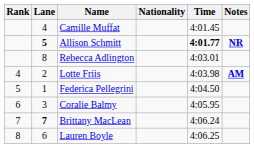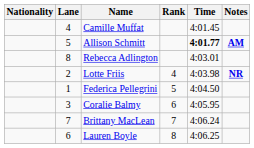 <table class="wikitable sortable" style="text-align:center">
 <tr>
-<th>Rank</th>
+<th>Nationality</th>
 <th>Lane</th>
 <th>Name</th>
-<th>Nationality</th>
+<th>Rank</th>
 <th>Time</th>
 <th>Notes</th>
 </tr>
 <tr>
-<td></td>
+<td align=left></td>
 <td>4</td>
 <td align=left><a href='#'>Camille Muffat</a></td>
-<td align=left></td>
+<td></td>
 <td>4:01.45</td>
 <td></td>
 </tr>
 <tr>
+<td align=left></td>
+<td>5</td>
+<td align=left><a href='#'>Allison Schmitt</a></td>
 <td></td>
-<td><strong>5</strong></td>
-<td align=left><a href='#'>Allison Schmitt</a></td>
-<td align=left></td>
 <td><strong>4:01.77</strong></td>
-<td><strong><a href='#'>NR</a></strong></td>
+<td><strong><a href='#'>AM</a></strong></td>
 </tr>
 <tr>
-<td></td>
+<td align=left></td>
 <td>8</td>
 <td align=left><a href='#'>Rebecca Adlington</a></td>
-<td align=left></td>
+<td></td>
 <td>4:03.01</td>
 <td></td>
 </tr>
 <tr>
-<td>4</td>
+<td align=left></td>
 <td>2</td>
 <td align=left><a href='#'>Lotte Friis</a></td>
-<td align=left></td>
+<td>4</td>
 <td>4:03.98</td>
-<td><strong><a href='#'>AM</a></strong></td>
+<td><strong><a href='#'>NR</a></strong></td>
 </tr>
 <tr>
-<td>5</td>
+<td align=left></td>
 <td>1</td>
 <td align=left><a href='#'>Federica Pellegrini</a></td>
-<td align=left></td>
+<td>5</td>
 <td>4:04.50</td>
 <td></td>
 </tr>
 <tr>
-<td>6</td>
+<td align=left></td>
 <td>3</td>
 <td align=left><a href='#'>Coralie Balmy</a></td>
-<td align=left></td>
+<td>6</td>
 <td>4:05.95</td>
 <td></td>
 </tr>
 <tr>
+<td align=left></td>
 <td>7</td>
-<td><strong>7</strong></td>
 <td align=left><a href='#'>Brittany MacLean</a></td>
-<td align=left></td>
+<td>7</td>
 <td>4:06.24</td>
 <td></td>
 </tr>
 <tr>
-<td>8</td>
+<td align=left></td>
 <td>6</td>
 <td align=left><a href='#'>Lauren Boyle</a></td>
-<td align=left></td>
+<td>8</td>
 <td>4:06.25</td>
 <td></td>
 </tr>
 </table>
